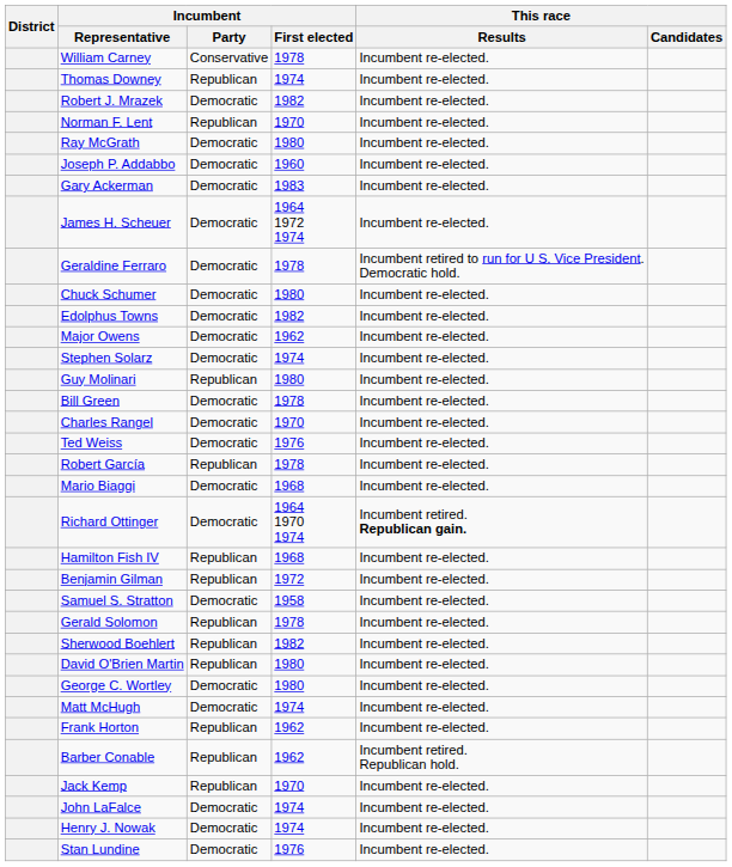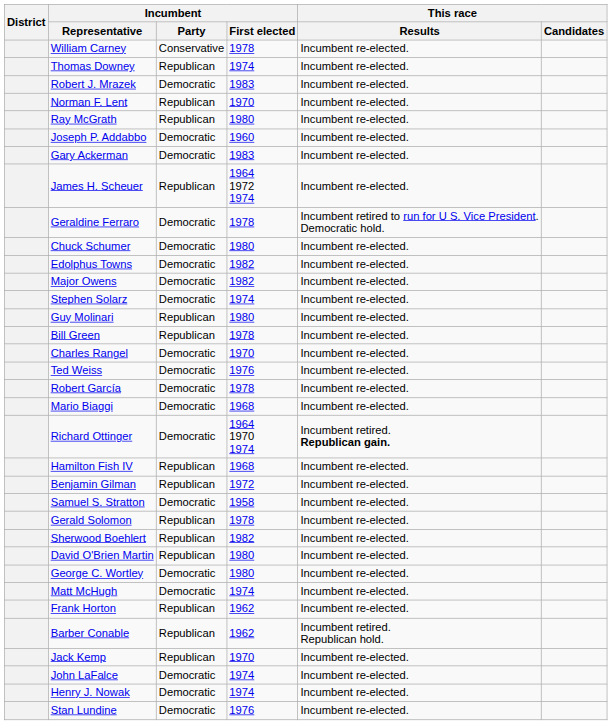 <table class=wikitable>
 <tr>
 <th rowspan=2>District</th>
 <th colspan=3>Incumbent</th>
 <th colspan=2>This race</th>
 </tr>
 <tr>
 <th>Representative</th>
 <th>Party</th>
 <th>First elected</th>
 <th>Results</th>
 <th>Candidates</th>
 </tr>
 <tr>
 <th></th>
 <td><a href='#'>William Carney</a></td>
 <td>Conservative</td>
 <td><a href='#'>1978</a></td>
 <td>Incumbent re-elected.</td>
 <td nowrap></td>
 </tr>
 <tr>
 <th></th>
 <td><a href='#'>Thomas Downey</a></td>
 <td>Republican</td>
 <td><a href='#'>1974</a></td>
 <td>Incumbent re-elected.</td>
 <td nowrap></td>
 </tr>
 <tr>
 <th></th>
 <td><a href='#'>Robert J. Mrazek</a></td>
 <td>Democratic</td>
-<td><a href='#'>1982</a></td>
+<td><a href='#'>1983</a></td>
 <td>Incumbent re-elected.</td>
 <td nowrap></td>
 </tr>
 <tr>
 <th></th>
 <td><a href='#'>Norman F. Lent</a></td>
 <td>Republican</td>
 <td><a href='#'>1970</a></td>
 <td>Incumbent re-elected.</td>
 <td nowrap></td>
 </tr>
 <tr>
 <th></th>
 <td><a href='#'>Ray McGrath</a></td>
-<td>Democratic</td>
+<td>Republican</td>
 <td><a href='#'>1980</a></td>
 <td>Incumbent re-elected.</td>
 <td nowrap></td>
 </tr>
 <tr>
 <th></th>
 <td><a href='#'>Joseph P. Addabbo</a></td>
 <td>Democratic</td>
 <td><a href='#'>1960</a></td>
 <td>Incumbent re-elected.</td>
 <td nowrap></td>
 </tr>
 <tr>
 <th></th>
 <td><a href='#'>Gary Ackerman</a></td>
 <td>Democratic</td>
 <td><a href='#'>1983</a></td>
 <td>Incumbent re-elected.</td>
 <td nowrap></td>
 </tr>
 <tr>
 <th></th>
 <td><a href='#'>James H. Scheuer</a></td>
-<td>Democratic</td>
+<td>Republican</td>
 <td><a href='#'>1964</a><br>1972 <br><a href='#'>1974</a></td>
 <td>Incumbent re-elected.</td>
 <td nowrap></td>
 </tr>
 <tr>
 <th></th>
 <td><a href='#'>Geraldine Ferraro</a></td>
 <td>Democratic</td>
 <td><a href='#'>1978</a></td>
 <td>Incumbent retired to <a href='#'>run for U S. Vice President</a>.<br>Democratic hold.</td>
 <td nowrap></td>
 </tr>
 <tr>
 <th></th>
 <td><a href='#'>Chuck Schumer</a></td>
 <td>Democratic</td>
 <td><a href='#'>1980</a></td>
 <td>Incumbent re-elected.</td>
 <td nowrap></td>
 </tr>
 <tr>
 <th></th>
 <td><a href='#'>Edolphus Towns</a></td>
 <td>Democratic</td>
 <td><a href='#'>1982</a></td>
 <td>Incumbent re-elected.</td>
 <td nowrap></td>
 </tr>
 <tr>
 <th></th>
 <td><a href='#'>Major Owens</a></td>
 <td>Democratic</td>
-<td><a href='#'>1962</a></td>
+<td><a href='#'>1982</a></td>
 <td>Incumbent re-elected.</td>
 <td nowrap></td>
 </tr>
 <tr>
 <th></th>
 <td><a href='#'>Stephen Solarz</a></td>
 <td>Democratic</td>
 <td><a href='#'>1974</a></td>
 <td>Incumbent re-elected.</td>
 <td nowrap></td>
 </tr>
 <tr>
 <th></th>
 <td><a href='#'>Guy Molinari</a></td>
 <td>Republican</td>
 <td><a href='#'>1980</a></td>
 <td>Incumbent re-elected.</td>
 <td nowrap></td>
 </tr>
 <tr>
 <th></th>
 <td><a href='#'>Bill Green</a></td>
-<td>Democratic</td>
+<td>Republican</td>
 <td><a href='#'>1978</a></td>
 <td>Incumbent re-elected.</td>
 <td nowrap></td>
 </tr>
 <tr>
 <th></th>
 <td><a href='#'>Charles Rangel</a></td>
 <td>Democratic</td>
 <td><a href='#'>1970</a></td>
 <td>Incumbent re-elected.</td>
 <td nowrap></td>
 </tr>
 <tr>
 <th></th>
 <td><a href='#'>Ted Weiss</a></td>
 <td>Democratic</td>
 <td><a href='#'>1976</a></td>
 <td>Incumbent re-elected.</td>
 <td nowrap></td>
 </tr>
 <tr>
 <th></th>
 <td><a href='#'>Robert García</a></td>
-<td>Republican</td>
+<td>Democratic</td>
 <td><a href='#'>1978</a></td>
 <td>Incumbent re-elected.</td>
 <td nowrap></td>
 </tr>
 <tr>
 <th></th>
 <td><a href='#'>Mario Biaggi</a></td>
 <td>Democratic</td>
 <td><a href='#'>1968</a></td>
 <td>Incumbent re-elected.</td>
 <td nowrap></td>
 </tr>
 <tr>
 <th></th>
 <td><a href='#'>Richard Ottinger</a></td>
 <td>Democratic</td>
 <td><a href='#'>1964</a><br>1970 <br><a href='#'>1974</a></td>
 <td>Incumbent retired.<br><strong>Republican gain.</strong></td>
 <td nowrap></td>
 </tr>
 <tr>
 <th></th>
 <td><a href='#'>Hamilton Fish IV</a></td>
 <td>Republican</td>
 <td><a href='#'>1968</a></td>
 <td>Incumbent re-elected.</td>
 <td nowrap></td>
 </tr>
 <tr>
 <th></th>
 <td><a href='#'>Benjamin Gilman</a></td>
 <td>Republican</td>
 <td><a href='#'>1972</a></td>
 <td>Incumbent re-elected.</td>
 <td nowrap></td>
 </tr>
 <tr>
 <th></th>
 <td><a href='#'>Samuel S. Stratton</a></td>
 <td>Democratic</td>
 <td><a href='#'>1958</a></td>
 <td>Incumbent re-elected.</td>
 <td nowrap></td>
 </tr>
 <tr>
 <th></th>
 <td><a href='#'>Gerald Solomon</a></td>
 <td>Republican</td>
 <td><a href='#'>1978</a></td>
 <td>Incumbent re-elected.</td>
 <td nowrap></td>
 </tr>
 <tr>
 <th></th>
 <td><a href='#'>Sherwood Boehlert</a></td>
 <td>Republican</td>
 <td><a href='#'>1982</a></td>
 <td>Incumbent re-elected.</td>
 <td nowrap></td>
 </tr>
 <tr>
 <th></th>
 <td><a href='#'>David O'Brien Martin</a></td>
 <td>Republican</td>
 <td><a href='#'>1980</a></td>
 <td>Incumbent re-elected.</td>
 <td nowrap></td>
 </tr>
 <tr>
 <th></th>
 <td><a href='#'>George C. Wortley</a></td>
 <td>Democratic</td>
 <td><a href='#'>1980</a></td>
 <td>Incumbent re-elected.</td>
 <td nowrap></td>
 </tr>
 <tr>
 <th></th>
 <td><a href='#'>Matt McHugh</a></td>
 <td>Democratic</td>
 <td><a href='#'>1974</a></td>
 <td>Incumbent re-elected.</td>
 <td nowrap></td>
 </tr>
 <tr>
 <th></th>
 <td><a href='#'>Frank Horton</a></td>
 <td>Republican</td>
 <td><a href='#'>1962</a></td>
 <td>Incumbent re-elected.</td>
 <td nowrap></td>
 </tr>
 <tr>
 <th></th>
 <td><a href='#'>Barber Conable</a></td>
 <td>Republican</td>
 <td><a href='#'>1962</a></td>
 <td>Incumbent retired.<br>Republican hold.</td>
 <td nowrap></td>
 </tr>
 <tr>
 <th></th>
 <td><a href='#'>Jack Kemp</a></td>
 <td>Republican</td>
 <td><a href='#'>1970</a></td>
 <td>Incumbent re-elected.</td>
 <td nowrap></td>
 </tr>
 <tr>
 <th></th>
 <td><a href='#'>John LaFalce</a></td>
 <td>Democratic</td>
 <td><a href='#'>1974</a></td>
 <td>Incumbent re-elected.</td>
 <td nowrap></td>
 </tr>
 <tr>
 <th></th>
 <td><a href='#'>Henry J. Nowak</a></td>
 <td>Democratic</td>
 <td><a href='#'>1974</a></td>
 <td>Incumbent re-elected.</td>
 <td nowrap></td>
 </tr>
 <tr>
 <th></th>
 <td><a href='#'>Stan Lundine</a></td>
 <td>Democratic</td>
 <td><a href='#'>1976</a></td>
 <td>Incumbent re-elected.</td>
 <td nowrap></td>
 </tr>
 </table>
